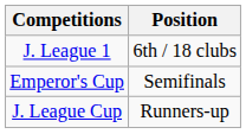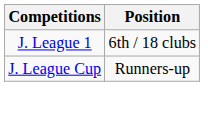 <table class="wikitable" style="text-align:center;">
 <tr>
 <th>Competitions</th>
 <th>Position</th>
 </tr>
 <tr>
 <td><a href='#'>J. League 1</a></td>
 <td>6th / 18 clubs</td>
 </tr>
 <tr>
-<td><a href='#'>Emperor's Cup</a></td>
-<td>Semifinals</td>
-</tr>
-<tr>
 <td><a href='#'>J. League Cup</a></td>
 <td>Runners-up</td>
 </tr>
 </table>
